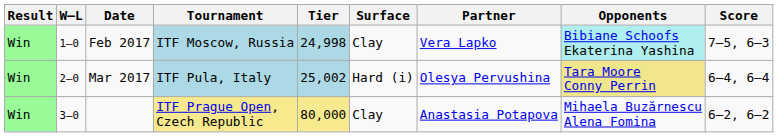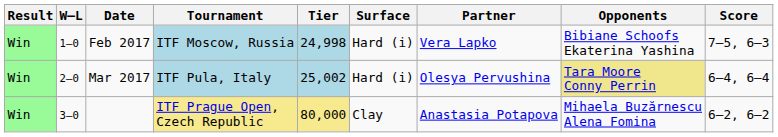 <table class="sortable wikitable">
 <tr>
 <th>Result</th>
 <th class="unsortable">W–L</th>
 <th>Date</th>
 <th>Tournament</th>
 <th>Tier</th>
 <th>Surface</th>
 <th>Partner</th>
 <th>Opponents</th>
 <th class="unsortable">Score</th>
 </tr>
 <tr>
 <td style="background:#98fb98;">Win</td>
 <td><small>1–0</small></td>
 <td>Feb 2017</td>
 <td style="background:lightblue;">ITF Moscow, Russia</td>
 <td style="background:lightblue;">24,998</td>
-<td>Clay</td>
+<td>Hard (i)</td>
 <td> <a href='#'>Vera Lapko</a></td>
-<td style="background: paleturquoise;"> <a href='#'>Bibiane Schoofs</a> <br>  Ekaterina Yashina</td>
+<td> <a href='#'>Bibiane Schoofs</a> <br>  Ekaterina Yashina</td>
 <td>7–5, 6–3</td>
 </tr>
 <tr>
 <td style="background:#98fb98;">Win</td>
 <td><small>2–0</small></td>
 <td>Mar 2017</td>
 <td style="background:lightblue;">ITF Pula, Italy</td>
 <td style="background:lightblue;">25,002</td>
 <td>Hard (i)</td>
 <td> <a href='#'>Olesya Pervushina</a></td>
 <td style="background: khaki;"> <a href='#'>Tara Moore</a> <br>  <a href='#'>Conny Perrin</a></td>
 <td>6–4, 6–4</td>
 </tr>
 <tr>
 <td style="background:#98fb98;">Win</td>
 <td><small>3–0</small></td>
 <td><a href='#'></a></td>
 <td style="background:#f7e98e;"><a href='#'>ITF Prague Open</a>, <br>Czech Republic</td>
 <td style="background:#f7e98e;">80,000</td>
 <td>Clay</td>
 <td> <a href='#'>Anastasia Potapova</a></td>
 <td> <a href='#'>Mihaela Buzărnescu</a> <br>  <a href='#'>Alena Fomina</a></td>
 <td>6–2, 6–2</td>
 </tr>
 </table>
